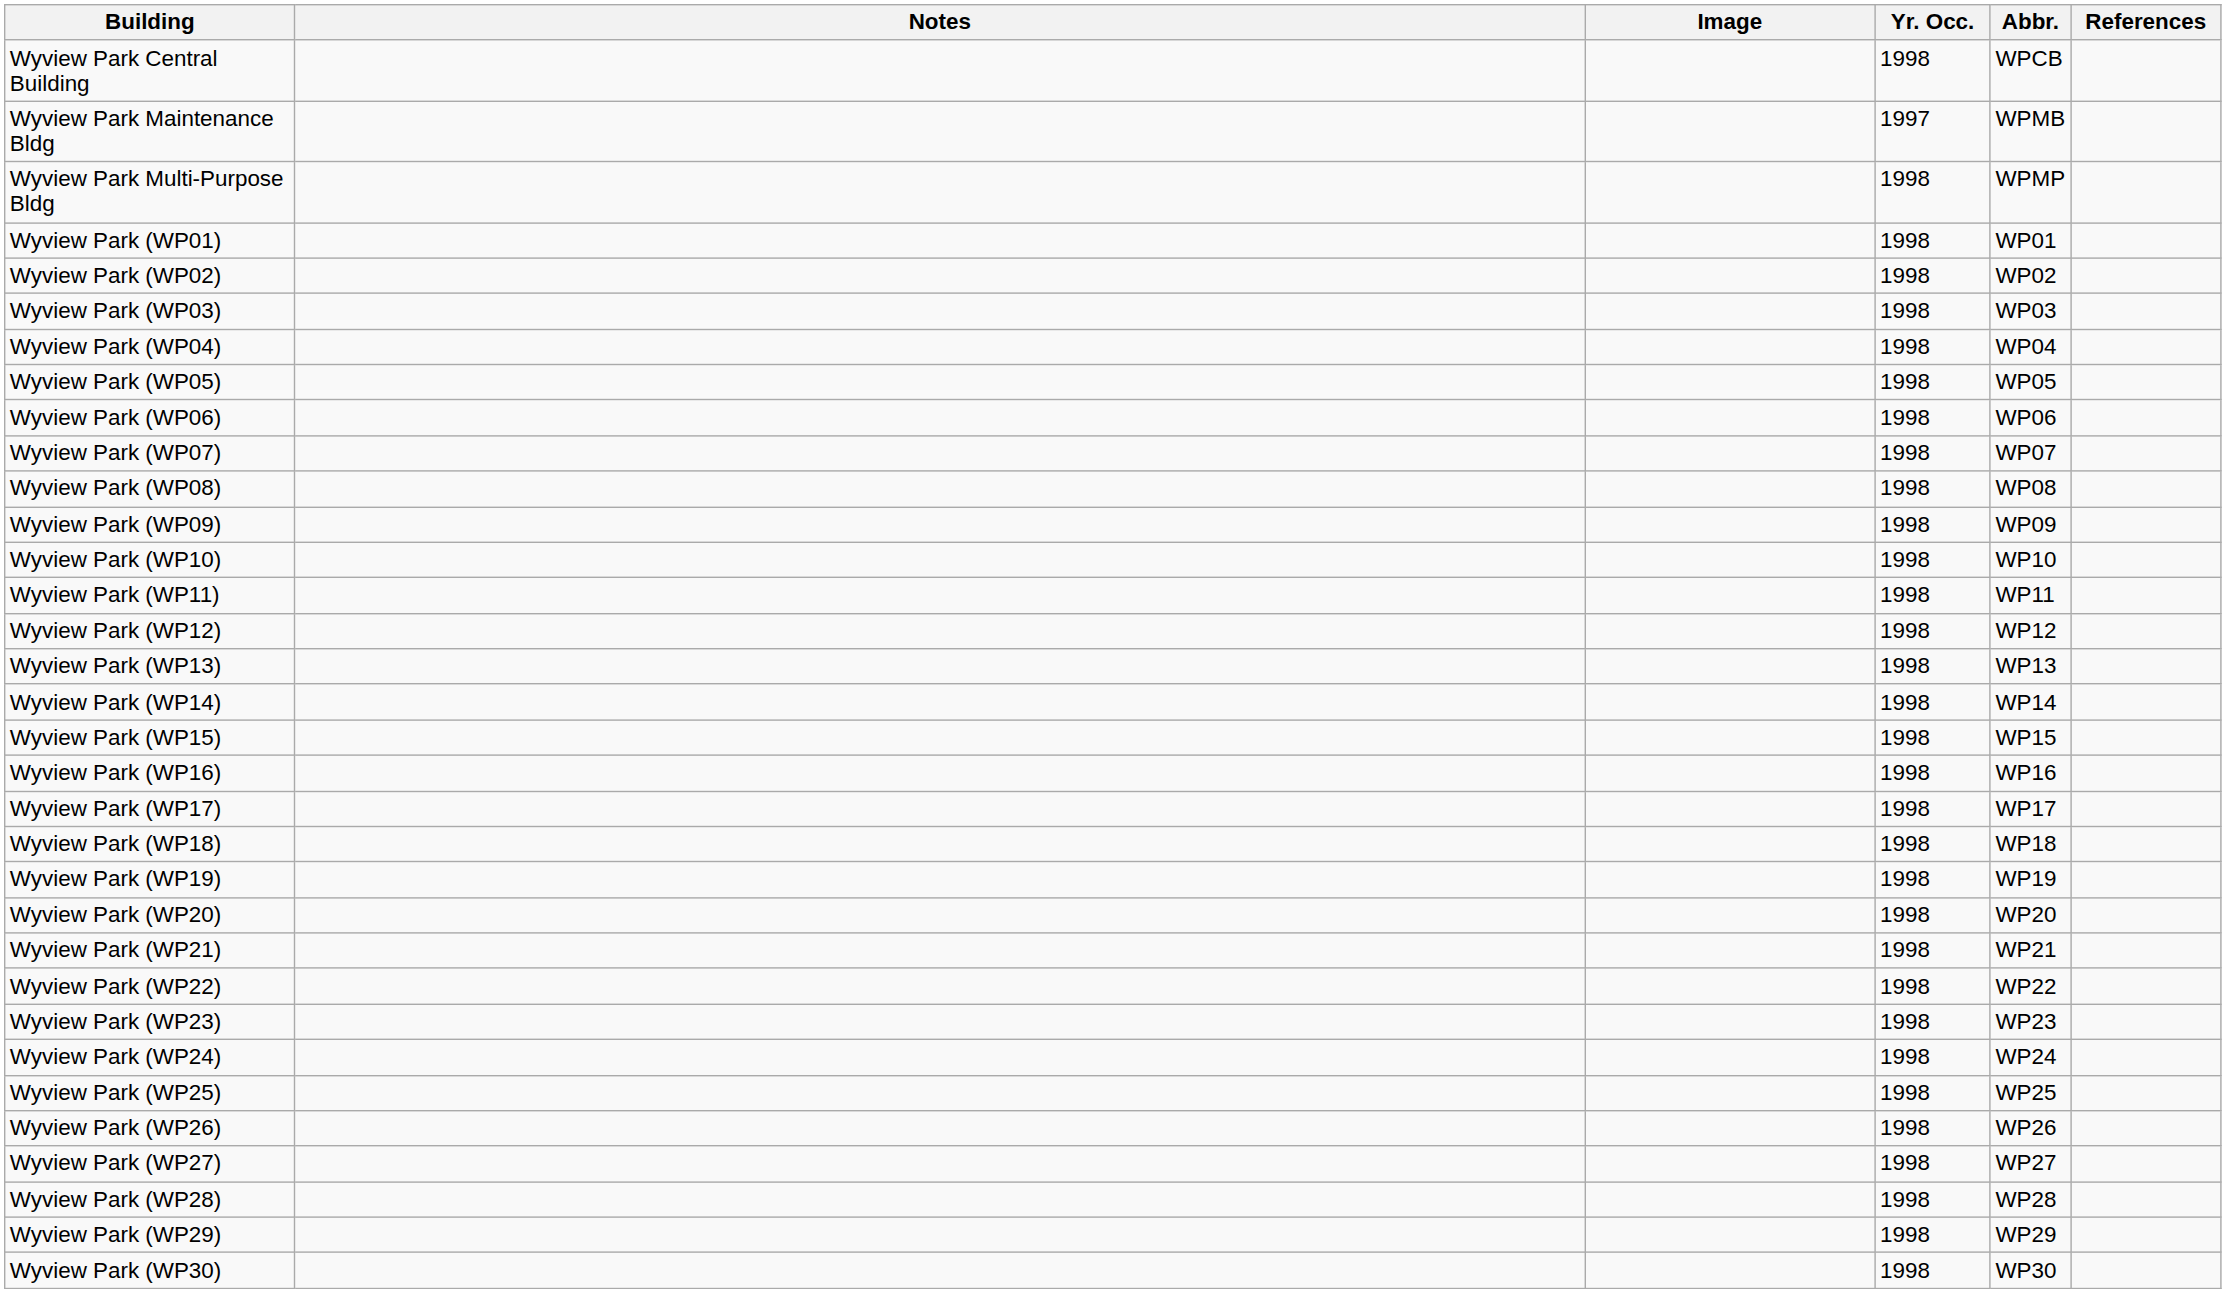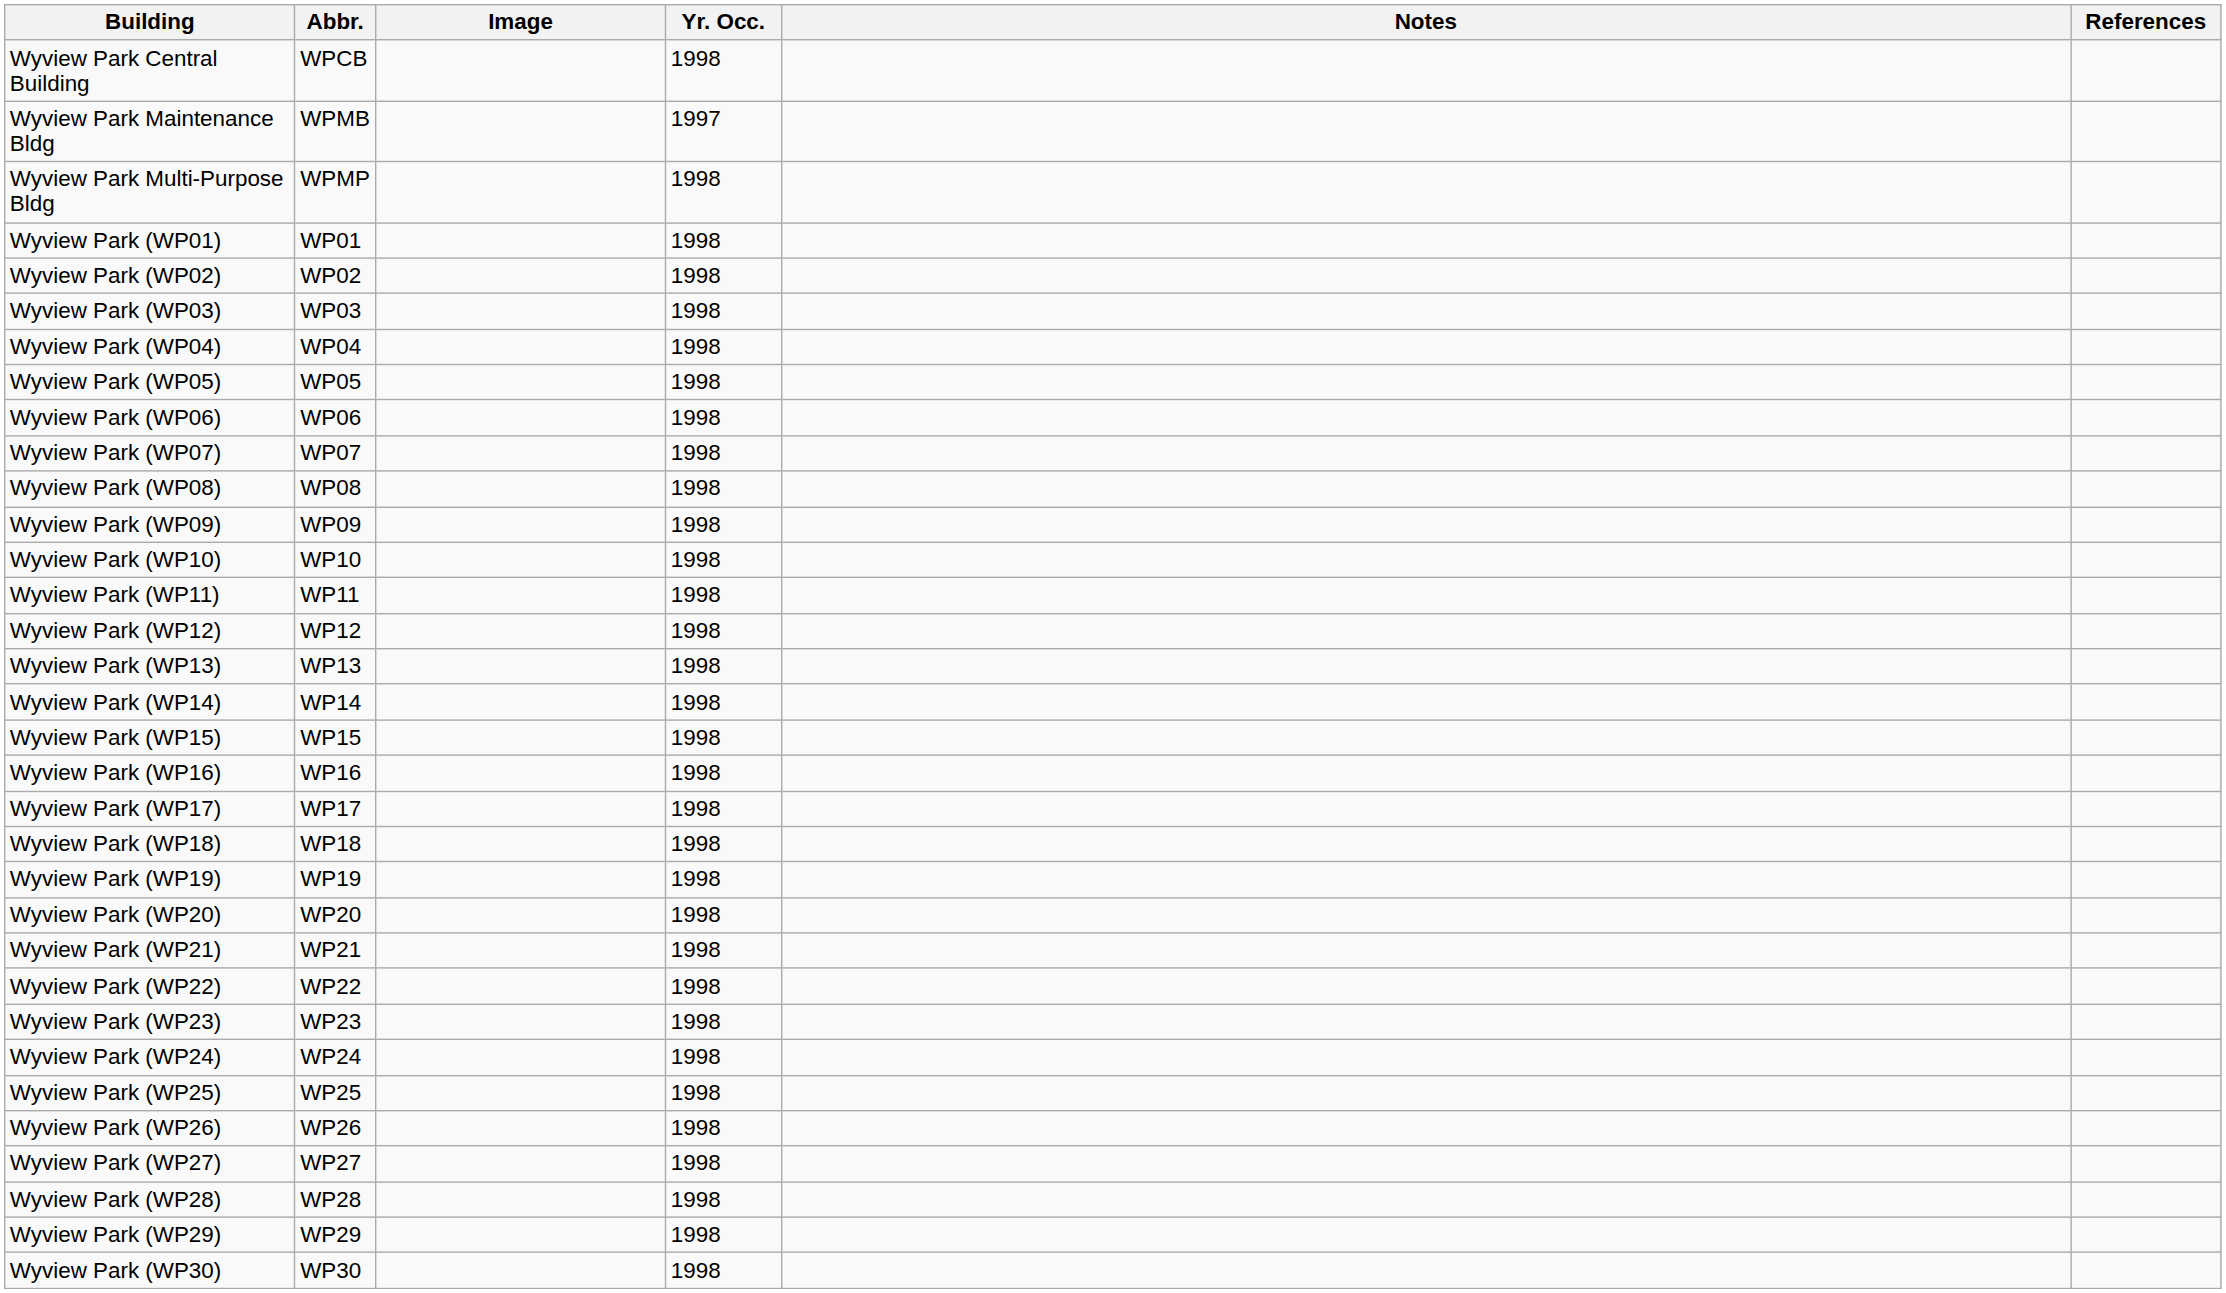 <table class="wikitable sortable" style="width:100%;">
 <tr>
 <th width="200">Building</th>
-<th class="unsortable">Notes</th>
+<th width="50">Abbr.</th>
 <th width="200" class="unsortable">Image</th>
 <th width="75">Yr. Occ.</th>
-<th width="50">Abbr.</th>
+<th class="unsortable">Notes</th>
 <th width="100" class="unsortable">References</th>
 </tr>
 <tr valign="top">
 <td>Wyview Park Central Building</td>
-<td></td>
+<td>WPCB</td>
 <td></td>
 <td>1998</td>
-<td>WPCB</td>
+<td></td>
 <td></td>
 </tr>
 <tr valign="top">
 <td>Wyview Park Maintenance Bldg</td>
-<td></td>
+<td>WPMB</td>
 <td></td>
 <td>1997</td>
-<td>WPMB</td>
+<td></td>
 <td></td>
 </tr>
 <tr valign="top">
 <td>Wyview Park Multi-Purpose Bldg</td>
-<td></td>
+<td>WPMP</td>
 <td></td>
 <td>1998</td>
-<td>WPMP</td>
+<td></td>
 <td></td>
 </tr>
 <tr valign="top">
 <td>Wyview Park (WP01)</td>
-<td></td>
+<td>WP01</td>
 <td></td>
 <td>1998</td>
-<td>WP01</td>
+<td></td>
 <td></td>
 </tr>
 <tr valign="top">
 <td>Wyview Park (WP02)</td>
-<td></td>
+<td>WP02</td>
 <td></td>
 <td>1998</td>
-<td>WP02</td>
+<td></td>
 <td></td>
 </tr>
 <tr valign="top">
 <td>Wyview Park (WP03)</td>
-<td></td>
+<td>WP03</td>
 <td></td>
 <td>1998</td>
-<td>WP03</td>
+<td></td>
 <td></td>
 </tr>
 <tr valign="top">
 <td>Wyview Park (WP04)</td>
-<td></td>
+<td>WP04</td>
 <td></td>
 <td>1998</td>
-<td>WP04</td>
+<td></td>
 <td></td>
 </tr>
 <tr valign="top">
 <td>Wyview Park (WP05)</td>
-<td></td>
+<td>WP05</td>
 <td></td>
 <td>1998</td>
-<td>WP05</td>
+<td></td>
 <td></td>
 </tr>
 <tr valign="top">
 <td>Wyview Park (WP06)</td>
-<td></td>
+<td>WP06</td>
 <td></td>
 <td>1998</td>
-<td>WP06</td>
+<td></td>
 <td></td>
 </tr>
 <tr valign="top">
 <td>Wyview Park (WP07)</td>
-<td></td>
+<td>WP07</td>
 <td></td>
 <td>1998</td>
-<td>WP07</td>
+<td></td>
 <td></td>
 </tr>
 <tr valign="top">
 <td>Wyview Park (WP08)</td>
-<td></td>
+<td>WP08</td>
 <td></td>
 <td>1998</td>
-<td>WP08</td>
+<td></td>
 <td></td>
 </tr>
 <tr valign="top">
 <td>Wyview Park (WP09)</td>
-<td></td>
+<td>WP09</td>
 <td></td>
 <td>1998</td>
-<td>WP09</td>
+<td></td>
 <td></td>
 </tr>
 <tr valign="top">
 <td>Wyview Park (WP10)</td>
-<td></td>
+<td>WP10</td>
 <td></td>
 <td>1998</td>
-<td>WP10</td>
+<td></td>
 <td></td>
 </tr>
 <tr valign="top">
 <td>Wyview Park (WP11)</td>
-<td></td>
+<td>WP11</td>
 <td></td>
 <td>1998</td>
-<td>WP11</td>
+<td></td>
 <td></td>
 </tr>
 <tr valign="top">
 <td>Wyview Park (WP12)</td>
-<td></td>
+<td>WP12</td>
 <td></td>
 <td>1998</td>
-<td>WP12</td>
+<td></td>
 <td></td>
 </tr>
 <tr valign="top">
 <td>Wyview Park (WP13)</td>
-<td></td>
+<td>WP13</td>
 <td></td>
 <td>1998</td>
-<td>WP13</td>
+<td></td>
 <td></td>
 </tr>
 <tr valign="top">
 <td>Wyview Park (WP14)</td>
-<td></td>
+<td>WP14</td>
 <td></td>
 <td>1998</td>
-<td>WP14</td>
+<td></td>
 <td></td>
 </tr>
 <tr valign="top">
 <td>Wyview Park (WP15)</td>
-<td></td>
+<td>WP15</td>
 <td></td>
 <td>1998</td>
-<td>WP15</td>
+<td></td>
 <td></td>
 </tr>
 <tr valign="top">
 <td>Wyview Park (WP16)</td>
-<td></td>
+<td>WP16</td>
 <td></td>
 <td>1998</td>
-<td>WP16</td>
+<td></td>
 <td></td>
 </tr>
 <tr valign="top">
 <td>Wyview Park (WP17)</td>
-<td></td>
+<td>WP17</td>
 <td></td>
 <td>1998</td>
-<td>WP17</td>
+<td></td>
 <td></td>
 </tr>
 <tr valign="top">
 <td>Wyview Park (WP18)</td>
-<td></td>
+<td>WP18</td>
 <td></td>
 <td>1998</td>
-<td>WP18</td>
+<td></td>
 <td></td>
 </tr>
 <tr valign="top">
 <td>Wyview Park (WP19)</td>
-<td></td>
+<td>WP19</td>
 <td></td>
 <td>1998</td>
-<td>WP19</td>
+<td></td>
 <td></td>
 </tr>
 <tr valign="top">
 <td>Wyview Park (WP20)</td>
-<td></td>
+<td>WP20</td>
 <td></td>
 <td>1998</td>
-<td>WP20</td>
+<td></td>
 <td></td>
 </tr>
 <tr valign="top">
 <td>Wyview Park (WP21)</td>
-<td></td>
+<td>WP21</td>
 <td></td>
 <td>1998</td>
-<td>WP21</td>
+<td></td>
 <td></td>
 </tr>
 <tr valign="top">
 <td>Wyview Park (WP22)</td>
-<td></td>
+<td>WP22</td>
 <td></td>
 <td>1998</td>
-<td>WP22</td>
+<td></td>
 <td></td>
 </tr>
 <tr valign="top">
 <td>Wyview Park (WP23)</td>
-<td></td>
+<td>WP23</td>
 <td></td>
 <td>1998</td>
-<td>WP23</td>
+<td></td>
 <td></td>
 </tr>
 <tr valign="top">
 <td>Wyview Park (WP24)</td>
-<td></td>
+<td>WP24</td>
 <td></td>
 <td>1998</td>
-<td>WP24</td>
+<td></td>
 <td></td>
 </tr>
 <tr valign="top">
 <td>Wyview Park (WP25)</td>
-<td></td>
+<td>WP25</td>
 <td></td>
 <td>1998</td>
-<td>WP25</td>
+<td></td>
 <td></td>
 </tr>
 <tr valign="top">
 <td>Wyview Park (WP26)</td>
-<td></td>
+<td>WP26</td>
 <td></td>
 <td>1998</td>
-<td>WP26</td>
+<td></td>
 <td></td>
 </tr>
 <tr valign="top">
 <td>Wyview Park (WP27)</td>
-<td></td>
+<td>WP27</td>
 <td></td>
 <td>1998</td>
-<td>WP27</td>
+<td></td>
 <td></td>
 </tr>
 <tr valign="top">
 <td>Wyview Park (WP28)</td>
-<td></td>
+<td>WP28</td>
 <td></td>
 <td>1998</td>
-<td>WP28</td>
+<td></td>
 <td></td>
 </tr>
 <tr valign="top">
 <td>Wyview Park (WP29)</td>
-<td></td>
+<td>WP29</td>
 <td></td>
 <td>1998</td>
-<td>WP29</td>
+<td></td>
 <td></td>
 </tr>
 <tr valign="top">
 <td>Wyview Park (WP30)</td>
-<td></td>
+<td>WP30</td>
 <td></td>
 <td>1998</td>
-<td>WP30</td>
+<td></td>
 <td></td>
 </tr>
 </table>
